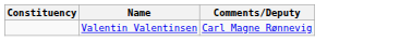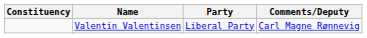 <table class="wikitable">
 <tr>
 <th>Constituency</th>
 <th>Name</th>
+<th>Party</th>
 <th>Comments/Deputy</th>
 </tr>
 <tr>
 <td></td>
 <td><a href='#'>Valentin Valentinsen</a></td>
+<td><a href='#'>Liberal Party</a></td>
 <td><a href='#'>Carl Magne Rønnevig</a></td>
 </tr>
 </table>
